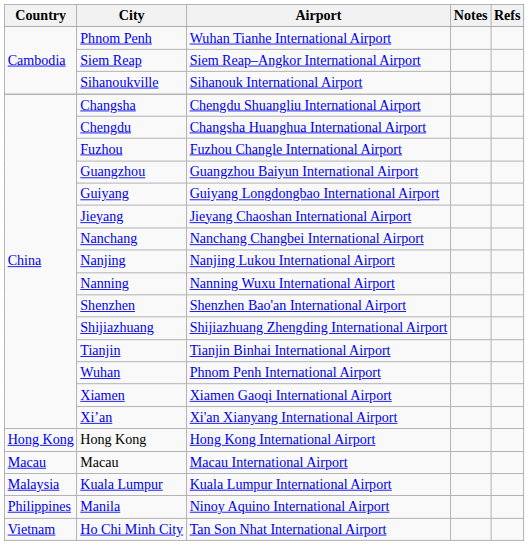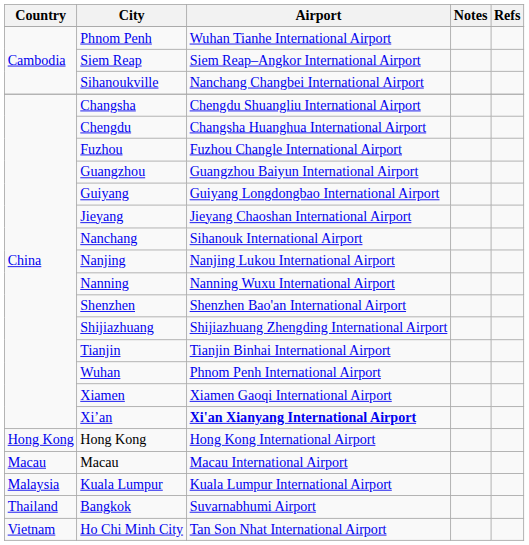 <table class="sortable wikitable">
 <tr>
 <th>Country</th>
 <th>City</th>
 <th>Airport</th>
 <th>Notes</th>
 <th>Refs</th>
 </tr>
 <tr>
 </tr>
 <tr>
 <td rowspan="3"><a href='#'>Cambodia</a></td>
 <td><a href='#'>Phnom Penh</a></td>
 <td><a href='#'>Wuhan Tianhe International Airport</a></td>
 <td></td>
 <td align=center></td>
 </tr>
 <tr>
 <td><a href='#'>Siem Reap</a></td>
 <td><a href='#'>Siem Reap–Angkor International Airport</a></td>
 <td></td>
 <td align=center></td>
 </tr>
 <tr>
 <td><a href='#'>Sihanoukville</a></td>
-<td><a href='#'>Sihanouk International Airport</a></td>
+<td><a href='#'>Nanchang Changbei International Airport</a></td>
 <td></td>
 <td align=center></td>
 </tr>
 <tr style="background:#ddd;">
 </tr>
 <tr>
 <td rowspan="15"><a href='#'>China</a></td>
 <td><a href='#'>Changsha</a></td>
 <td><a href='#'>Chengdu Shuangliu International Airport</a></td>
 <td></td>
 <td align=center></td>
 </tr>
 <tr>
 <td><a href='#'>Chengdu</a></td>
 <td><a href='#'>Changsha Huanghua International Airport</a></td>
 <td></td>
 <td align=center></td>
 </tr>
 <tr>
 <td><a href='#'>Fuzhou</a></td>
 <td><a href='#'>Fuzhou Changle International Airport</a></td>
 <td></td>
 <td align=center></td>
 </tr>
 <tr>
 <td><a href='#'>Guangzhou</a></td>
 <td><a href='#'>Guangzhou Baiyun International Airport</a></td>
 <td></td>
 <td align=center></td>
 </tr>
 <tr>
 <td><a href='#'>Guiyang</a></td>
 <td><a href='#'>Guiyang Longdongbao International Airport</a></td>
 <td></td>
 <td align=center></td>
 </tr>
 <tr>
 <td><a href='#'>Jieyang</a></td>
 <td><a href='#'>Jieyang Chaoshan International Airport</a></td>
 <td></td>
 <td align=center></td>
 </tr>
 <tr>
 <td><a href='#'>Nanchang</a></td>
-<td><a href='#'>Nanchang Changbei International Airport</a></td>
+<td><a href='#'>Sihanouk International Airport</a></td>
 <td></td>
 <td align=center></td>
 </tr>
 <tr>
 <td><a href='#'>Nanjing</a></td>
 <td><a href='#'>Nanjing Lukou International Airport</a></td>
 <td></td>
 <td align=center></td>
 </tr>
 <tr>
 <td><a href='#'>Nanning</a></td>
 <td><a href='#'>Nanning Wuxu International Airport</a></td>
 <td></td>
 <td align=center></td>
 </tr>
 <tr>
 <td><a href='#'>Shenzhen</a></td>
 <td><a href='#'>Shenzhen Bao'an International Airport</a></td>
 <td></td>
 <td align=center></td>
 </tr>
 <tr>
 <td><a href='#'>Shijiazhuang</a></td>
 <td><a href='#'>Shijiazhuang Zhengding International Airport</a></td>
 <td></td>
 <td align=center></td>
 </tr>
 <tr>
 <td><a href='#'>Tianjin</a></td>
 <td><a href='#'>Tianjin Binhai International Airport</a></td>
 <td></td>
 <td align=center></td>
 </tr>
 <tr>
 <td><a href='#'>Wuhan</a></td>
 <td><a href='#'>Phnom Penh International Airport</a></td>
 <td></td>
 <td align=center></td>
 </tr>
 <tr>
 <td><a href='#'>Xiamen</a></td>
 <td><a href='#'>Xiamen Gaoqi International Airport</a></td>
 <td></td>
 <td align=center></td>
 </tr>
 <tr>
 <td><a href='#'>Xi’an</a></td>
-<td><a href='#'>Xi'an Xianyang International Airport</a></td>
+<td><strong><a href='#'>Xi'an Xianyang International Airport</a></strong></td>
 <td></td>
 <td align=center></td>
 </tr>
 <tr>
 <td><a href='#'>Hong Kong</a></td>
 <td>Hong Kong</td>
 <td><a href='#'>Hong Kong International Airport</a></td>
 <td></td>
 <td align=center></td>
 </tr>
 <tr>
 <td><a href='#'>Macau</a></td>
 <td>Macau</td>
 <td><a href='#'>Macau International Airport</a></td>
 <td></td>
 <td align=center></td>
 </tr>
 <tr>
 <td><a href='#'>Malaysia</a></td>
 <td><a href='#'>Kuala Lumpur</a></td>
 <td><a href='#'>Kuala Lumpur International Airport</a></td>
 <td></td>
 <td align=center></td>
 </tr>
 <tr>
-<td><a href='#'>Philippines</a></td>
-<td><a href='#'>Manila</a></td>
-<td><a href='#'>Ninoy Aquino International Airport</a></td>
+<td><a href='#'>Thailand</a></td>
+<td><a href='#'>Bangkok</a></td>
+<td><a href='#'>Suvarnabhumi Airport</a></td>
 <td></td>
 <td align=center></td>
 </tr>
 <tr>
 <td><a href='#'>Vietnam</a></td>
 <td><a href='#'>Ho Chi Minh City</a></td>
 <td><a href='#'>Tan Son Nhat International Airport</a></td>
 <td></td>
 <td></td>
 </tr>
 </table>
